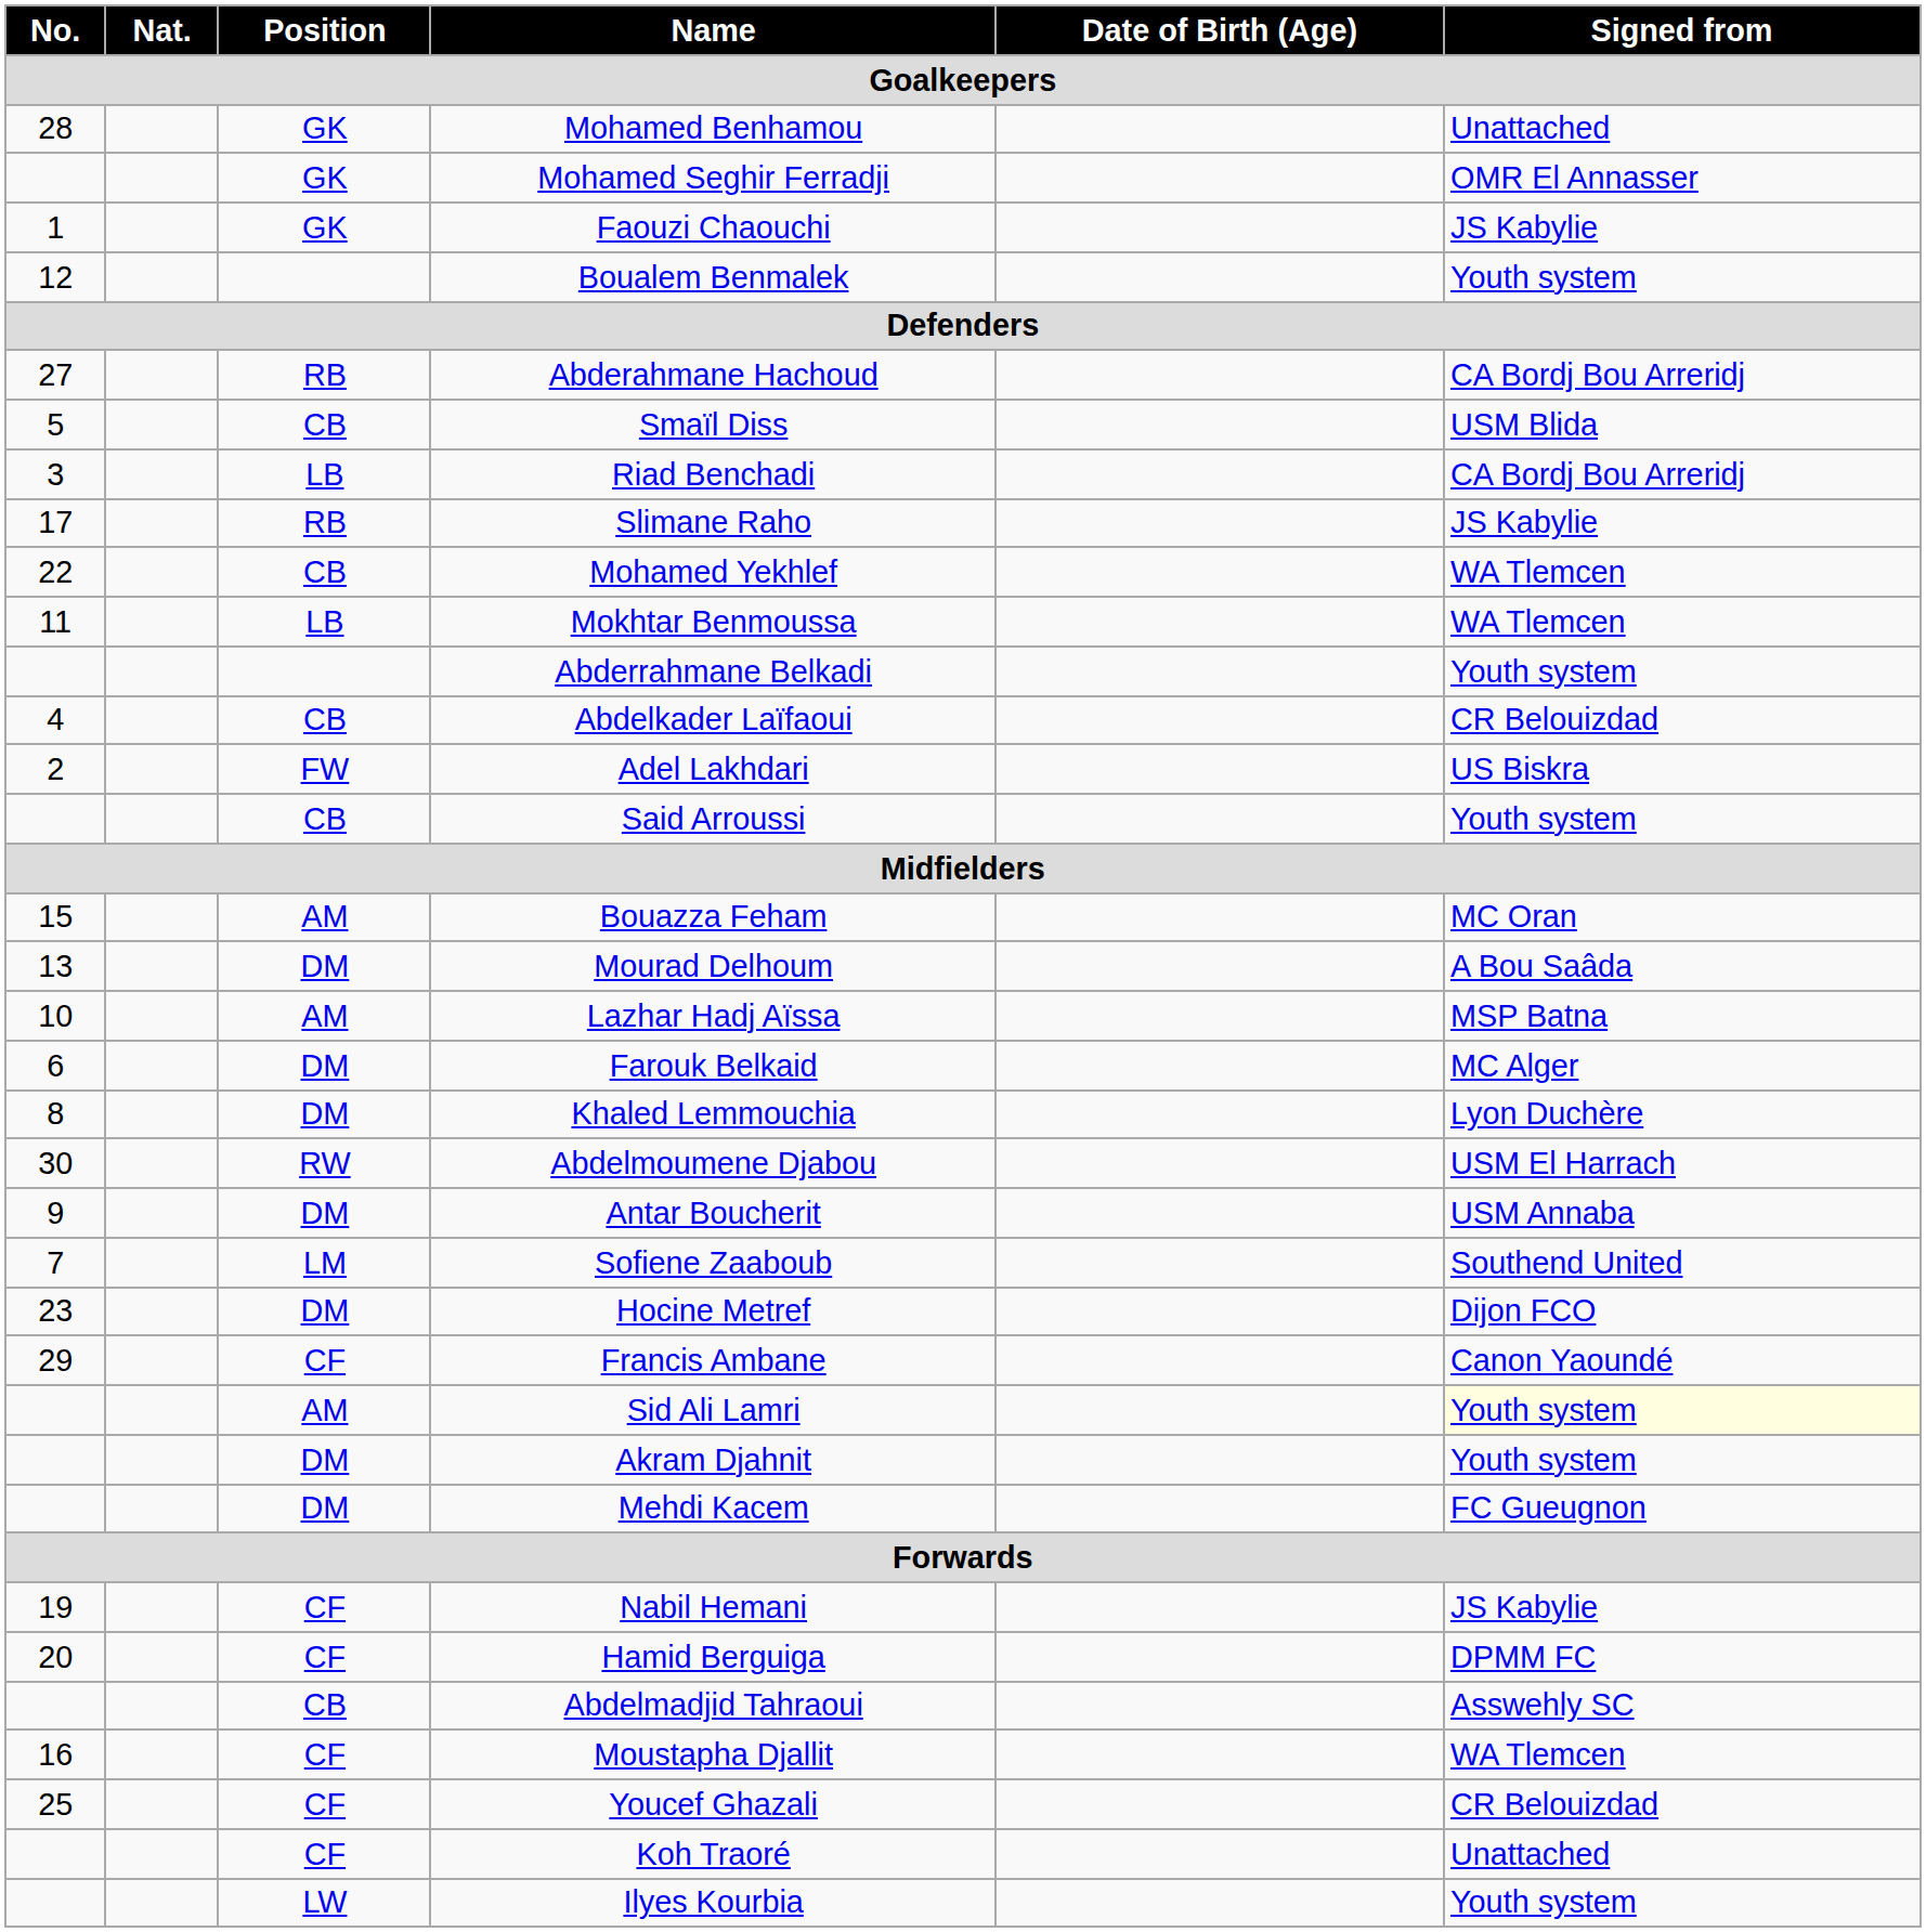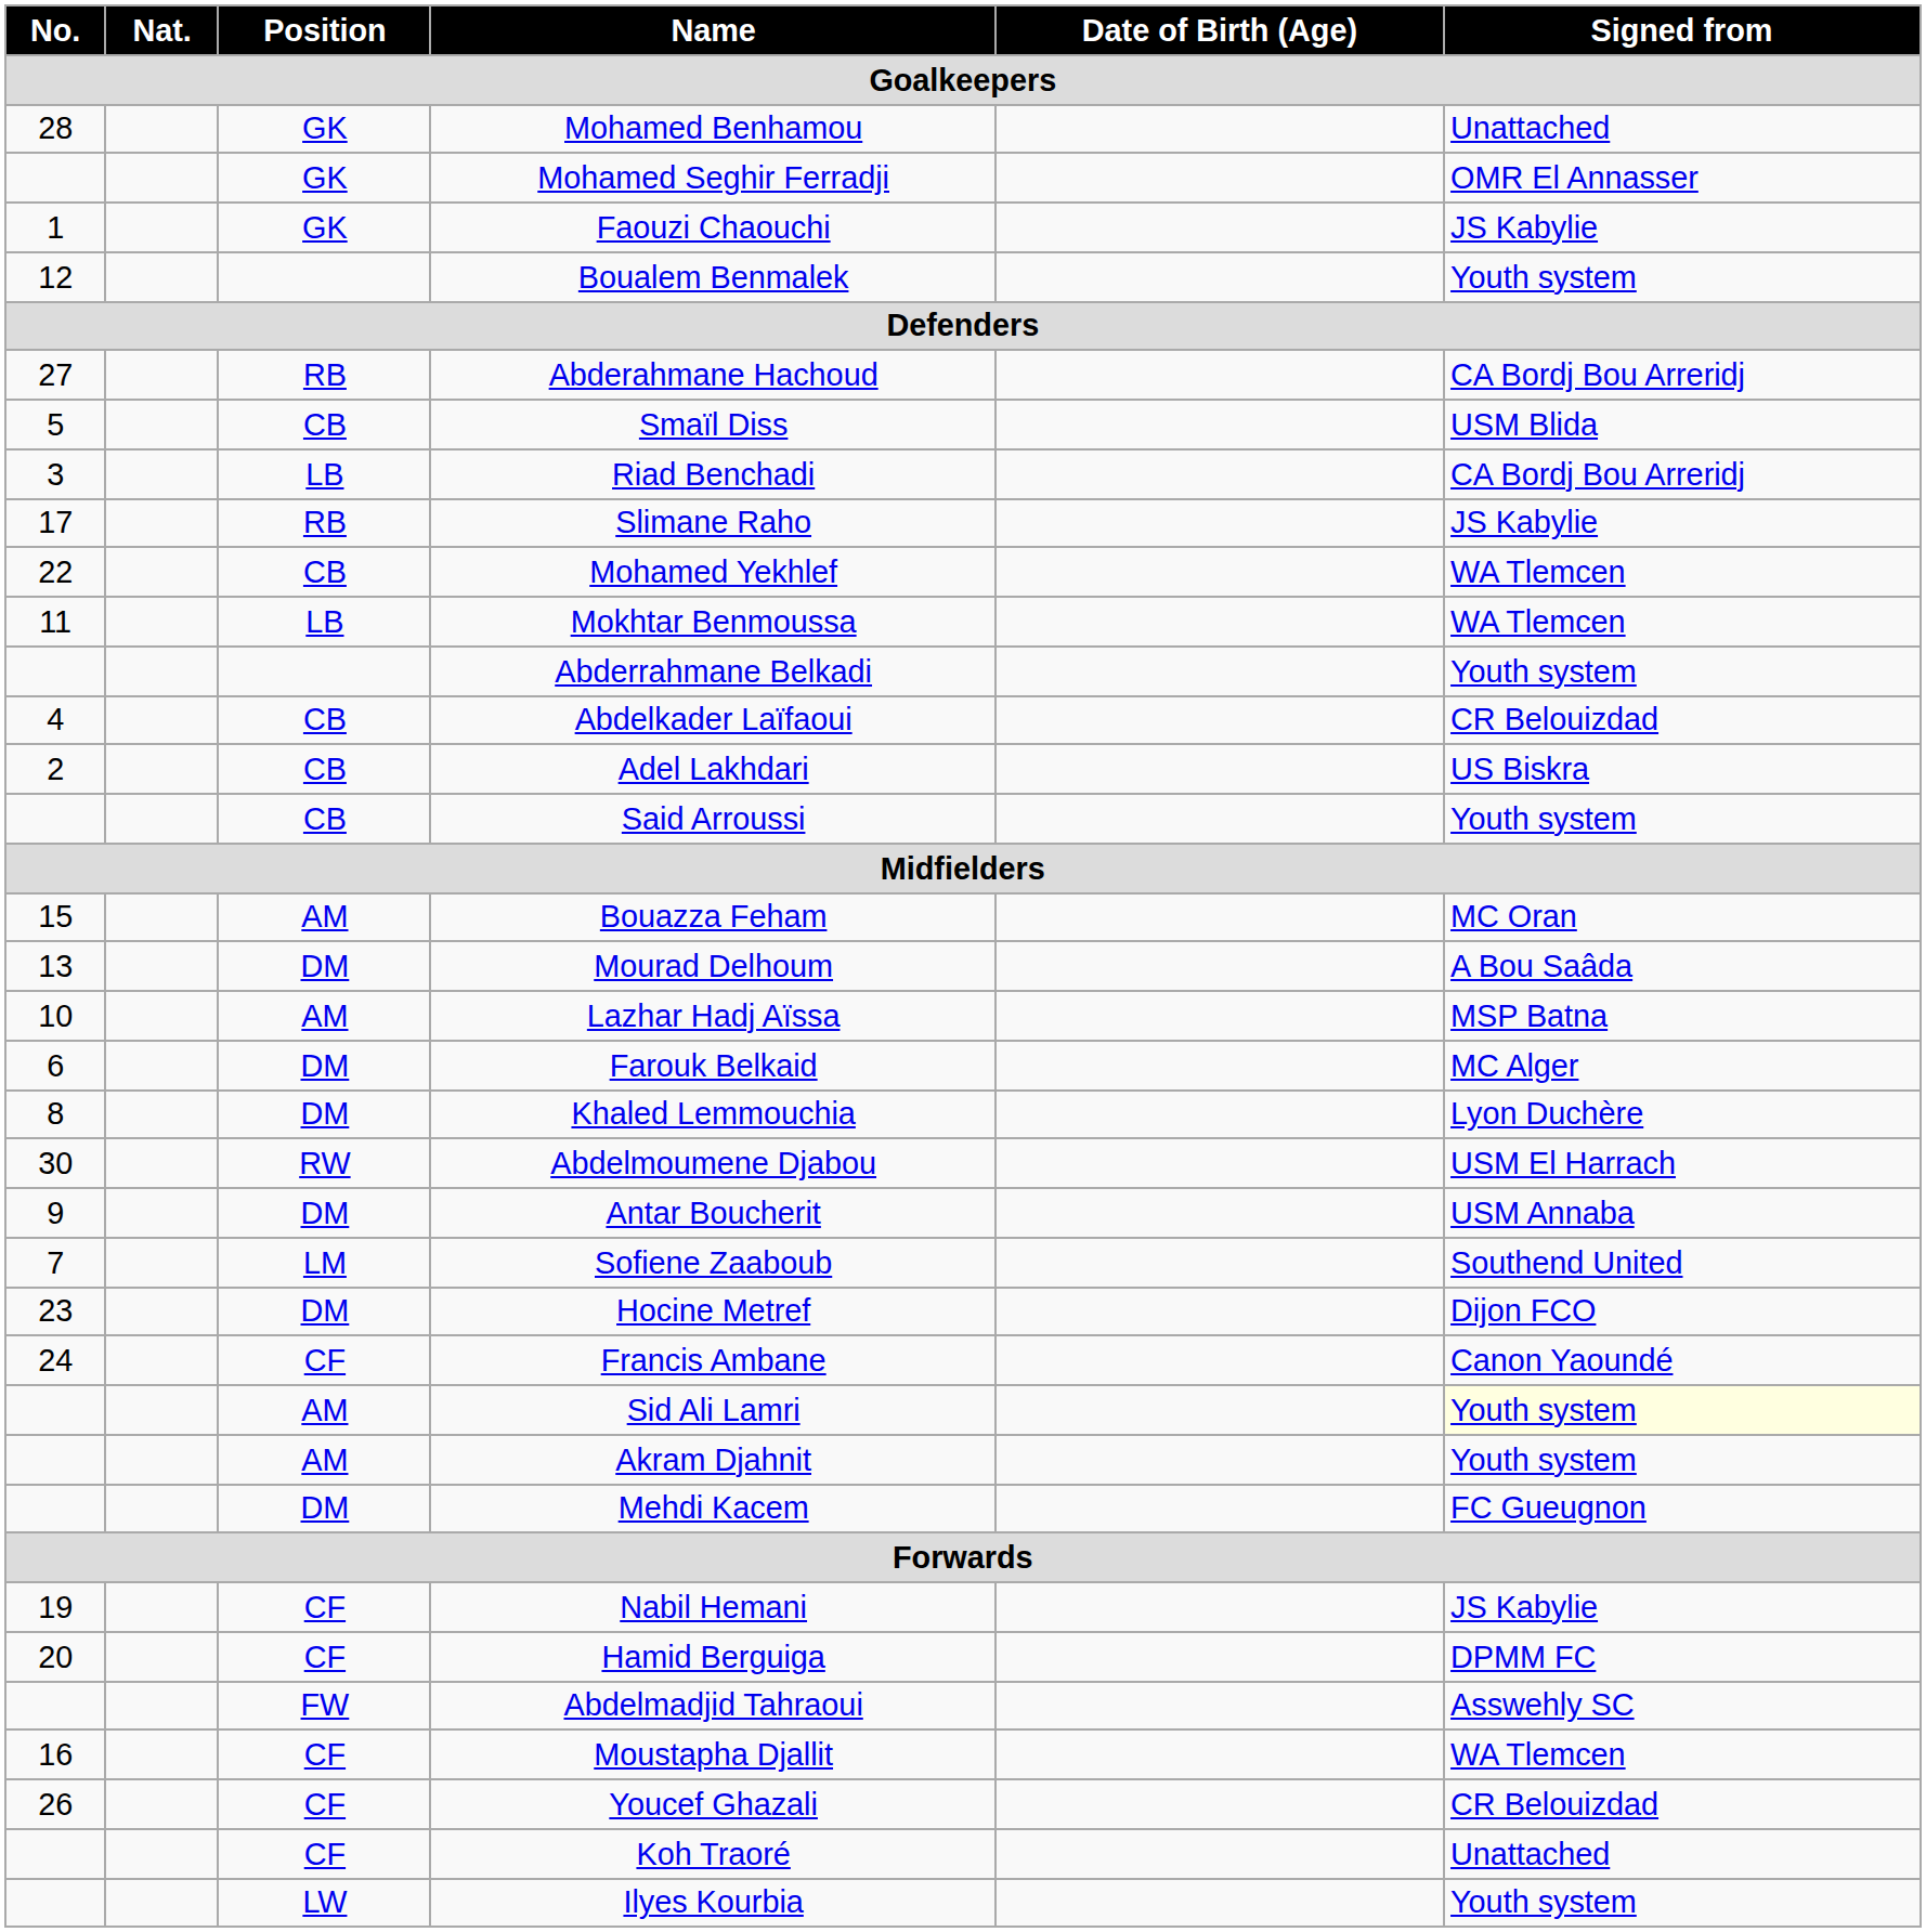 <table class="wikitable" style="text-align:center; font-size:90%; width:70%">
 <tr>
 <th style="background:#000; color:white; text-align:center;">No.</th>
 <th style="background:#000; color:white; text-align:center;">Nat.</th>
 <th style="background:#000; color:white; text-align:center;">Position</th>
 <th style="background:#000; color:white; text-align:center;">Name</th>
 <th style="background:#000; color:white; text-align:center;">Date of Birth (Age)</th>
 <th style="background:#000; color:white; text-align:center;">Signed from</th>
 </tr>
 <tr>
 <th colspan=10 style="background:#DCDCDC; text-align:center;">Goalkeepers</th>
 </tr>
 <tr>
 <td>28</td>
 <td></td>
 <td><a href='#'>GK</a></td>
 <td><a href='#'>Mohamed Benhamou</a></td>
 <td></td>
 <td style="text-align:left"><a href='#'>Unattached</a></td>
 </tr>
 <tr>
 <td></td>
 <td></td>
 <td><a href='#'>GK</a></td>
 <td><a href='#'>Mohamed Seghir Ferradji</a></td>
 <td></td>
 <td style="text-align:left"> <a href='#'>OMR El Annasser</a></td>
 </tr>
 <tr>
 <td>1</td>
 <td></td>
 <td><a href='#'>GK</a></td>
 <td><a href='#'>Faouzi Chaouchi</a></td>
 <td></td>
 <td style="text-align:left"> <a href='#'>JS Kabylie</a></td>
 </tr>
 <tr>
 <td>12</td>
 <td></td>
 <td></td>
 <td><a href='#'>Boualem Benmalek</a></td>
 <td></td>
 <td style="text-align:left"> <a href='#'>Youth system</a></td>
 </tr>
 <tr>
 <th colspan=10 style="background:#DCDCDC; text-align:center;">Defenders</th>
 </tr>
 <tr>
 <td>27</td>
 <td></td>
 <td><a href='#'>RB</a></td>
 <td><a href='#'>Abderahmane Hachoud</a></td>
 <td></td>
 <td style="text-align:left"> <a href='#'>CA Bordj Bou Arreridj</a></td>
 </tr>
 <tr>
 <td>5</td>
 <td></td>
 <td><a href='#'>CB</a></td>
 <td><a href='#'>Smaïl Diss</a></td>
 <td></td>
 <td style="text-align:left"> <a href='#'>USM Blida</a></td>
 </tr>
 <tr>
 <td>3</td>
 <td></td>
 <td><a href='#'>LB</a></td>
 <td><a href='#'>Riad Benchadi</a></td>
 <td></td>
 <td style="text-align:left"> <a href='#'>CA Bordj Bou Arreridj</a></td>
 </tr>
 <tr>
 <td>17</td>
 <td></td>
 <td><a href='#'>RB</a></td>
 <td><a href='#'>Slimane Raho</a></td>
 <td></td>
 <td style="text-align:left"> <a href='#'>JS Kabylie</a></td>
 </tr>
 <tr>
 <td>22</td>
 <td></td>
 <td><a href='#'>CB</a></td>
 <td><a href='#'>Mohamed Yekhlef</a></td>
 <td></td>
 <td style="text-align:left"> <a href='#'>WA Tlemcen</a></td>
 </tr>
 <tr>
 <td>11</td>
 <td></td>
 <td><a href='#'>LB</a></td>
 <td><a href='#'>Mokhtar Benmoussa</a></td>
 <td></td>
 <td style="text-align:left"> <a href='#'>WA Tlemcen</a></td>
 </tr>
 <tr>
 <td></td>
 <td></td>
 <td></td>
 <td><a href='#'>Abderrahmane Belkadi</a></td>
 <td></td>
 <td style="text-align:left"> <a href='#'>Youth system</a></td>
 </tr>
 <tr>
 <td>4</td>
 <td></td>
 <td><a href='#'>CB</a></td>
 <td><a href='#'>Abdelkader Laïfaoui</a></td>
 <td></td>
 <td style="text-align:left"> <a href='#'>CR Belouizdad</a></td>
 </tr>
 <tr>
 <td>2</td>
 <td></td>
-<td><a href='#'>FW</a></td>
+<td><a href='#'>CB</a></td>
 <td><a href='#'>Adel Lakhdari</a></td>
 <td></td>
 <td style="text-align:left"> <a href='#'>US Biskra</a></td>
 </tr>
 <tr>
 <td></td>
 <td></td>
 <td><a href='#'>CB</a></td>
 <td><a href='#'>Said Arroussi</a></td>
 <td></td>
 <td style="text-align:left"> <a href='#'>Youth system</a></td>
 </tr>
 <tr>
 <th colspan=10 style="background:#DCDCDC; text-align:center;">Midfielders</th>
 </tr>
 <tr>
 <td>15</td>
 <td></td>
 <td><a href='#'>AM</a></td>
 <td><a href='#'>Bouazza Feham</a></td>
 <td></td>
 <td style="text-align:left"> <a href='#'>MC Oran</a></td>
 </tr>
 <tr>
 <td>13</td>
 <td></td>
 <td><a href='#'>DM</a></td>
 <td><a href='#'>Mourad Delhoum</a></td>
 <td></td>
 <td style="text-align:left"> <a href='#'>A Bou Saâda</a></td>
 </tr>
 <tr>
 <td>10</td>
 <td></td>
 <td><a href='#'>AM</a></td>
 <td><a href='#'>Lazhar Hadj Aïssa</a></td>
 <td></td>
 <td style="text-align:left"> <a href='#'>MSP Batna</a></td>
 </tr>
 <tr>
 <td>6</td>
 <td></td>
 <td><a href='#'>DM</a></td>
 <td><a href='#'>Farouk Belkaid</a></td>
 <td></td>
 <td style="text-align:left"> <a href='#'>MC Alger</a></td>
 </tr>
 <tr>
 <td>8</td>
 <td></td>
 <td><a href='#'>DM</a></td>
 <td><a href='#'>Khaled Lemmouchia</a></td>
 <td></td>
 <td style="text-align:left"> <a href='#'>Lyon Duchère</a></td>
 </tr>
 <tr>
 <td>30</td>
 <td></td>
 <td><a href='#'>RW</a></td>
 <td><a href='#'>Abdelmoumene Djabou</a></td>
 <td></td>
 <td style="text-align:left"> <a href='#'>USM El Harrach</a></td>
 </tr>
 <tr>
 <td>9</td>
 <td></td>
 <td><a href='#'>DM</a></td>
 <td><a href='#'>Antar Boucherit</a></td>
 <td></td>
 <td style="text-align:left"> <a href='#'>USM Annaba</a></td>
 </tr>
 <tr>
 <td>7</td>
 <td></td>
 <td><a href='#'>LM</a></td>
 <td><a href='#'>Sofiene Zaaboub</a></td>
 <td></td>
 <td style="text-align:left"> <a href='#'>Southend United</a></td>
 </tr>
 <tr>
 <td>23</td>
 <td></td>
 <td><a href='#'>DM</a></td>
 <td><a href='#'>Hocine Metref</a></td>
 <td></td>
 <td style="text-align:left"> <a href='#'>Dijon FCO</a></td>
 </tr>
 <tr>
-<td>29</td>
+<td>24</td>
 <td></td>
 <td><a href='#'>CF</a></td>
 <td><a href='#'>Francis Ambane</a></td>
 <td></td>
 <td style="text-align:left"> <a href='#'>Canon Yaoundé</a></td>
 </tr>
 <tr>
 <td></td>
 <td></td>
 <td><a href='#'>AM</a></td>
 <td><a href='#'>Sid Ali Lamri</a></td>
 <td></td>
 <td style="background: lightyellow; text-align:left"> <a href='#'>Youth system</a></td>
 </tr>
 <tr>
 <td></td>
 <td></td>
-<td><a href='#'>DM</a></td>
+<td><a href='#'>AM</a></td>
 <td><a href='#'>Akram Djahnit</a></td>
 <td></td>
 <td style="text-align:left"> <a href='#'>Youth system</a></td>
 </tr>
 <tr>
 <td></td>
 <td></td>
 <td><a href='#'>DM</a></td>
 <td><a href='#'>Mehdi Kacem</a></td>
 <td></td>
 <td style="text-align:left"> <a href='#'>FC Gueugnon</a></td>
 </tr>
 <tr>
 <th colspan=10 style="background:#DCDCDC; text-align:center;">Forwards</th>
 </tr>
 <tr>
 <td>19</td>
 <td></td>
 <td><a href='#'>CF</a></td>
 <td><a href='#'>Nabil Hemani</a></td>
 <td></td>
 <td style="text-align:left"> <a href='#'>JS Kabylie</a></td>
 </tr>
 <tr>
 <td>20</td>
 <td></td>
 <td><a href='#'>CF</a></td>
 <td><a href='#'>Hamid Berguiga</a></td>
 <td></td>
 <td style="text-align:left"> <a href='#'>DPMM FC</a></td>
 </tr>
 <tr>
 <td></td>
 <td></td>
-<td><a href='#'>CB</a></td>
+<td><a href='#'>FW</a></td>
 <td><a href='#'>Abdelmadjid Tahraoui</a></td>
 <td></td>
 <td style="text-align:left"> <a href='#'>Asswehly SC</a></td>
 </tr>
 <tr>
 <td>16</td>
 <td></td>
 <td><a href='#'>CF</a></td>
 <td><a href='#'>Moustapha Djallit</a></td>
 <td></td>
 <td style="text-align:left"> <a href='#'>WA Tlemcen</a></td>
 </tr>
 <tr>
-<td>25</td>
+<td>26</td>
 <td></td>
 <td><a href='#'>CF</a></td>
 <td><a href='#'>Youcef Ghazali</a></td>
 <td></td>
 <td style="text-align:left"> <a href='#'>CR Belouizdad</a></td>
 </tr>
 <tr>
 <td></td>
 <td></td>
 <td><a href='#'>CF</a></td>
 <td><a href='#'>Koh Traoré</a></td>
 <td></td>
 <td style="text-align:left"><a href='#'>Unattached</a></td>
 </tr>
 <tr>
 <td></td>
 <td></td>
 <td><a href='#'>LW</a></td>
 <td><a href='#'>Ilyes Kourbia</a></td>
 <td></td>
 <td style="text-align:left"> <a href='#'>Youth system</a></td>
 </tr>
 <tr>
 </tr>
 </table>
